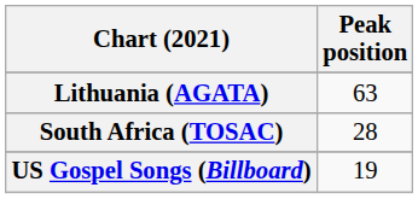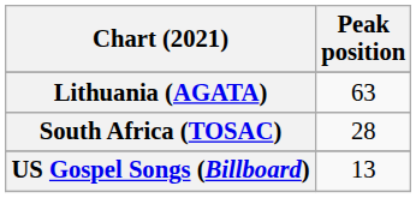 <table class="wikitable sortable plainrowheaders" style="text-align:center">
 <tr>
 <th scope="col">Chart (2021)</th>
 <th scope="col">Peak<br>position</th>
 </tr>
 <tr>
 </tr>
 <tr>
 </tr>
 <tr>
 </tr>
 <tr>
 <th scope="row">Lithuania (<a href='#'>AGATA</a>)</th>
 <td>63</td>
 </tr>
 <tr>
 </tr>
 <tr>
 <th scope="row">South Africa (<a href='#'>TOSAC</a>)</th>
 <td>28</td>
 </tr>
 <tr>
 </tr>
 <tr>
 </tr>
 <tr>
 </tr>
 <tr>
 <th scope="row">US <a href='#'>Gospel Songs</a> (<em><a href='#'>Billboard</a></em>)</th>
-<td>19</td>
+<td>13</td>
 </tr>
 <tr>
 </tr>
 </table>
